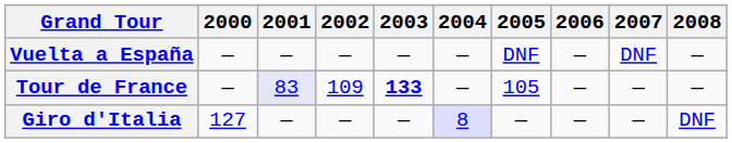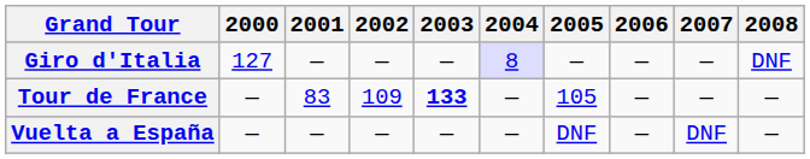 <table class="wikitable plainrowheaders">
 <tr style="text-align:center;">
 <th scope="col"><a href='#'>Grand Tour</a></th>
 <th scope="col">2000</th>
 <th scope="col">2001</th>
 <th scope="col">2002</th>
 <th scope="col">2003</th>
 <th scope="col">2004</th>
 <th scope="col">2005</th>
 <th scope="col">2006</th>
 <th scope="col">2007</th>
 <th scope="col">2008</th>
 </tr>
 <tr style="text-align:center;">
+<th scope="row"> <a href='#'>Giro d'Italia</a></th>
+<td><a href='#'>127</a></td>
+<td>—</td>
+<td>—</td>
+<td>—</td>
+<td style="background:#ddf;"><a href='#'>8</a></td>
+<td>—</td>
+<td>—</td>
+<td>—</td>
+<td><a href='#'>DNF</a></td>
+</tr>
+<tr style="text-align:center;">
+<th scope="row"> <a href='#'>Tour de France</a></th>
+<td>—</td>
+<td><a href='#'>83</a></td>
+<td><a href='#'>109</a></td>
+<td><strong><a href='#'>133</a></strong></td>
+<td>—</td>
+<td><a href='#'>105</a></td>
+<td>—</td>
+<td>—</td>
+<td>—</td>
+</tr>
+<tr style="text-align:center;">
 <th scope="row"> <a href='#'>Vuelta a España</a></th>
 <td>—</td>
 <td>—</td>
 <td>—</td>
 <td>—</td>
 <td>—</td>
 <td><a href='#'>DNF</a></td>
 <td>—</td>
 <td><a href='#'>DNF</a></td>
 <td>—</td>
 </tr>
-<tr style="text-align:center;">
-<th scope="row"> <a href='#'>Tour de France</a></th>
-<td>—</td>
-<td style="background: lavender;"><a href='#'>83</a></td>
-<td><a href='#'>109</a></td>
-<td><strong><a href='#'>133</a></strong></td>
-<td>—</td>
-<td><a href='#'>105</a></td>
-<td>—</td>
-<td>—</td>
-<td>—</td>
-</tr>
-<tr style="text-align:center;">
-<th scope="row"> <a href='#'>Giro d'Italia</a></th>
-<td><a href='#'>127</a></td>
-<td>—</td>
-<td>—</td>
-<td>—</td>
-<td style="background:#ddf;"><a href='#'>8</a></td>
-<td>—</td>
-<td>—</td>
-<td>—</td>
-<td><a href='#'>DNF</a></td>
-</tr>
 </table>
